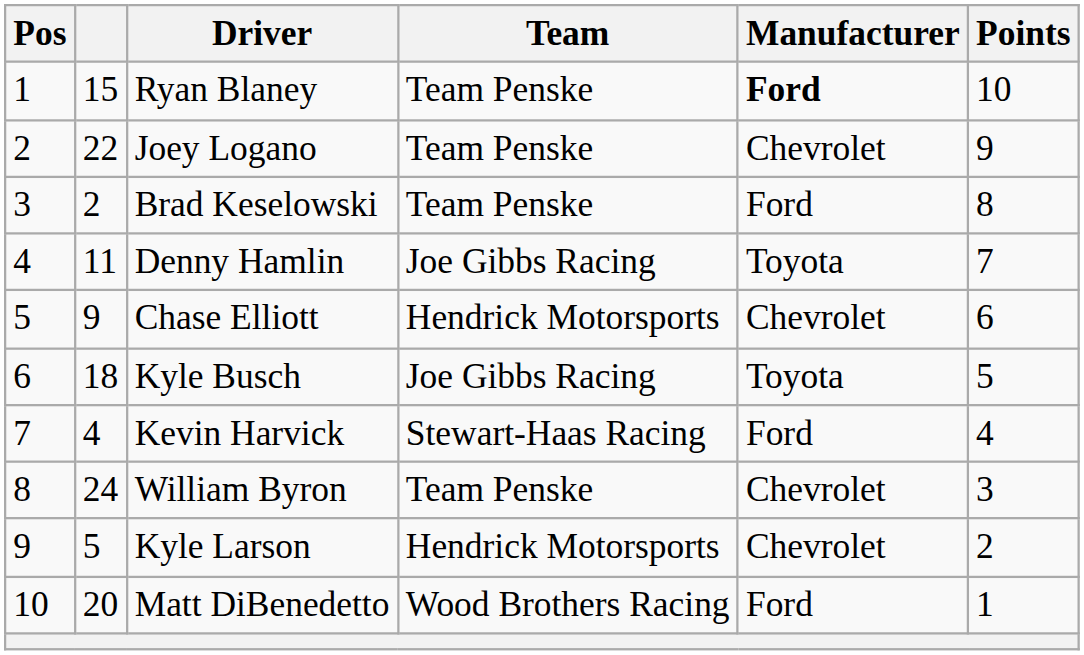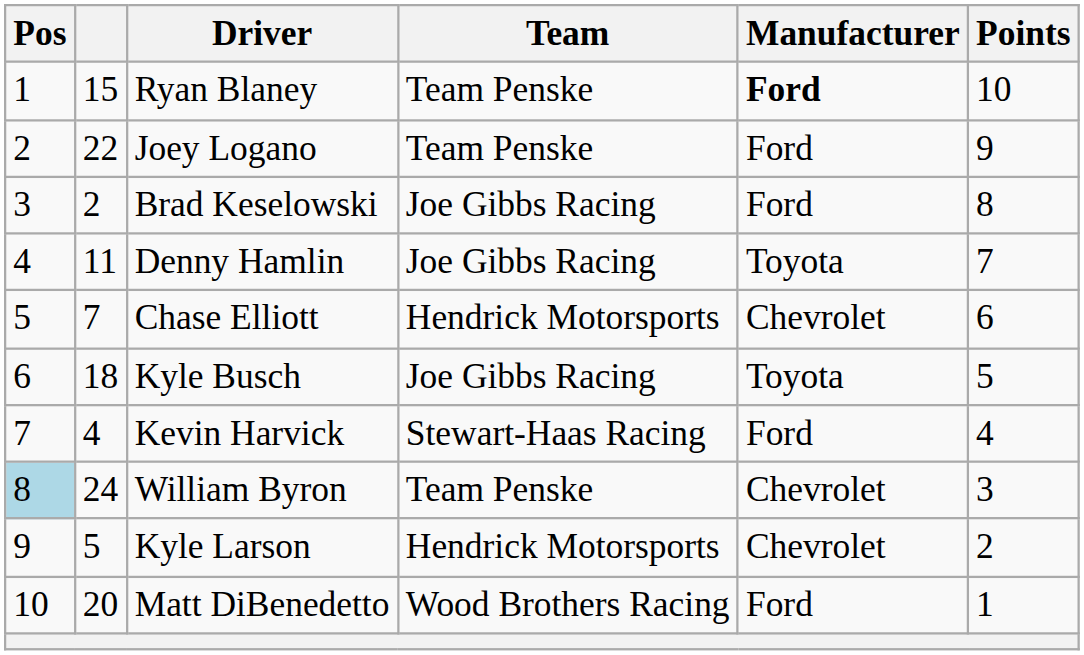 <table class="wikitable" style="font-size:98%">
 <tr>
 <th>Pos</th>
 <th></th>
 <th>Driver</th>
 <th>Team</th>
 <th>Manufacturer</th>
 <th>Points</th>
 </tr>
 <tr>
 <td>1</td>
 <td>15</td>
 <td>Ryan Blaney</td>
 <td>Team Penske</td>
 <td><strong>Ford</strong></td>
 <td>10</td>
 </tr>
 <tr>
 <td>2</td>
 <td>22</td>
 <td>Joey Logano</td>
 <td>Team Penske</td>
-<td>Chevrolet</td>
+<td>Ford</td>
 <td>9</td>
 </tr>
 <tr>
 <td>3</td>
 <td>2</td>
 <td>Brad Keselowski</td>
-<td>Team Penske</td>
+<td>Joe Gibbs Racing</td>
 <td>Ford</td>
 <td>8</td>
 </tr>
 <tr>
 <td>4</td>
 <td>11</td>
 <td>Denny Hamlin</td>
 <td>Joe Gibbs Racing</td>
 <td>Toyota</td>
 <td>7</td>
 </tr>
 <tr>
 <td>5</td>
-<td>9</td>
+<td>7</td>
 <td>Chase Elliott</td>
 <td>Hendrick Motorsports</td>
 <td>Chevrolet</td>
 <td>6</td>
 </tr>
 <tr>
 <td>6</td>
 <td>18</td>
 <td>Kyle Busch</td>
 <td>Joe Gibbs Racing</td>
 <td>Toyota</td>
 <td>5</td>
 </tr>
 <tr>
 <td>7</td>
 <td>4</td>
 <td>Kevin Harvick</td>
 <td>Stewart-Haas Racing</td>
 <td>Ford</td>
 <td>4</td>
 </tr>
 <tr>
-<td>8</td>
+<td style="background: lightblue;">8</td>
 <td>24</td>
 <td>William Byron</td>
 <td>Team Penske</td>
 <td>Chevrolet</td>
 <td>3</td>
 </tr>
 <tr>
 <td>9</td>
 <td>5</td>
 <td>Kyle Larson</td>
 <td>Hendrick Motorsports</td>
 <td>Chevrolet</td>
 <td>2</td>
 </tr>
 <tr>
 <td>10</td>
 <td>20</td>
 <td>Matt DiBenedetto</td>
 <td>Wood Brothers Racing</td>
 <td>Ford</td>
 <td>1</td>
 </tr>
 <tr>
 <th colspan="6"></th>
 </tr>
 </table>
